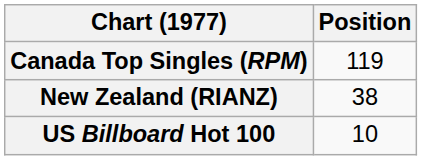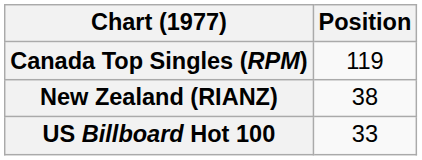 <table class="wikitable sortable plainrowheaders" style="text-align:center">
 <tr>
 <th>Chart (1977)</th>
 <th>Position</th>
 </tr>
 <tr>
 <th scope="row">Canada Top Singles (<em>RPM</em>)</th>
 <td>119</td>
 </tr>
 <tr>
 <th scope="row">New Zealand (RIANZ)</th>
 <td>38</td>
 </tr>
 <tr>
 <th scope="row">US <em>Billboard</em> Hot 100</th>
-<td>10</td>
+<td>33</td>
 </tr>
 </table>
